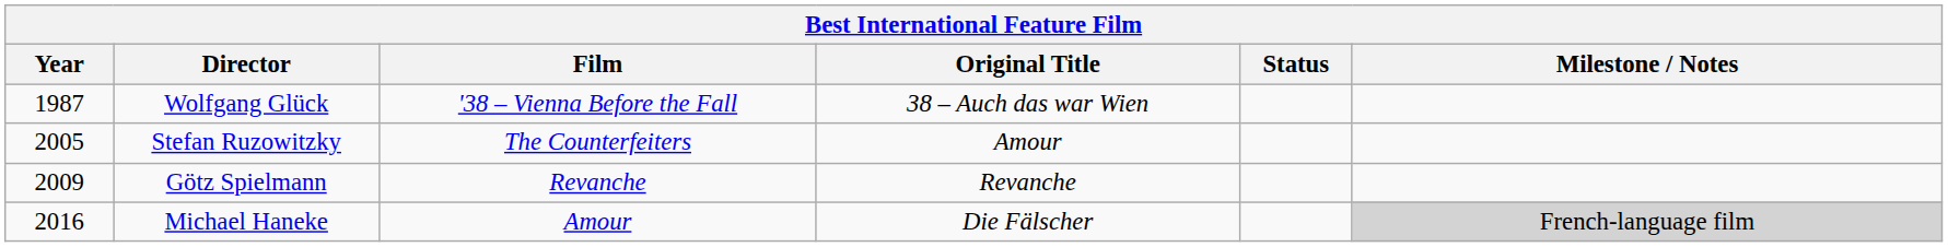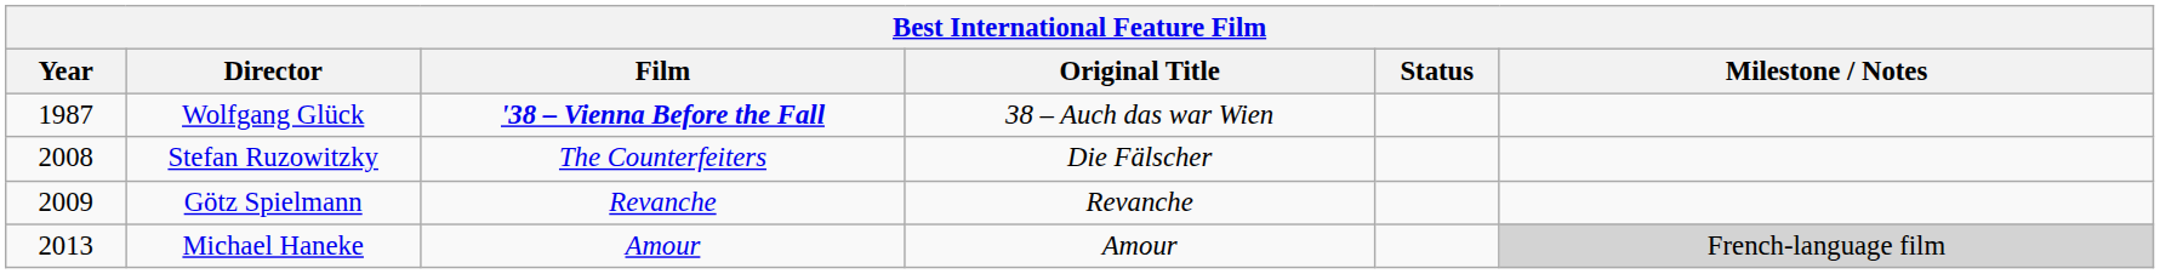 <table class="wikitable" style="text-align: center">
 <tr>
 <th colspan="7" style="text-align:center;"><a href='#'>Best International Feature Film</a></th>
 </tr>
 <tr>
 <th style="width:075px;">Year</th>
 <th style="width:200px;">Director</th>
 <th style="width:350px;">Film</th>
 <th style="width:350px;">Original Title</th>
 <th style="width:075px;">Status</th>
 <th style="width:500px;">Milestone / Notes</th>
 </tr>
 <tr>
 <td style="text-align: center">1987</td>
 <td><a href='#'>Wolfgang Glück</a></td>
-<td><em><a href='#'>'38 – Vienna Before the Fall</a></em></td>
+<td><strong><em><a href='#'>'38 – Vienna Before the Fall</a></em></strong></td>
 <td><em>38 – Auch das war Wien</em></td>
 <td></td>
 <td></td>
 </tr>
 <tr>
-<td style="text-align: center">2005</td>
+<td style="text-align: center">2008</td>
 <td><a href='#'>Stefan Ruzowitzky</a></td>
 <td><em><a href='#'>The Counterfeiters</a></em></td>
-<td><em>Amour</em></td>
+<td><em>Die Fälscher</em></td>
 <td></td>
 <td></td>
 </tr>
 <tr>
 <td>2009</td>
 <td><a href='#'>Götz Spielmann</a></td>
 <td><em><a href='#'>Revanche</a></em></td>
 <td><em>Revanche</em></td>
 <td></td>
 <td></td>
 </tr>
 <tr>
-<td style="text-align: center">2016</td>
+<td style="text-align: center">2013</td>
 <td><a href='#'>Michael Haneke</a></td>
 <td><em><a href='#'>Amour</a></em></td>
-<td><em>Die Fälscher</em></td>
+<td><em>Amour</em></td>
 <td></td>
 <td style="background: lightgrey;">French-language film</td>
 </tr>
 </table>
